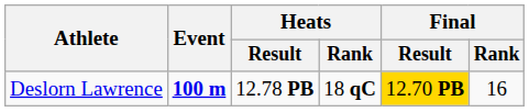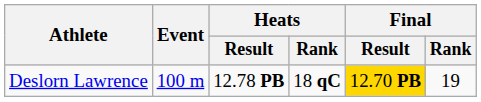 <table class="wikitable" style="font-size:90%">
 <tr>
 <th rowspan=2>Athlete</th>
 <th rowspan=2>Event</th>
 <th colspan=2>Heats</th>
 <th colspan=2>Final</th>
 </tr>
 <tr style="font-size:95%">
 <th>Result</th>
 <th>Rank</th>
 <th>Result</th>
 <th>Rank</th>
 </tr>
 <tr align=center>
 <td align=left><a href='#'>Deslorn Lawrence</a></td>
-<td align=left><strong><a href='#'>100 m</a></strong></td>
+<td align=left><a href='#'>100 m</a></td>
 <td>12.78 <strong>PB</strong></td>
 <td>18 <strong>qC</strong></td>
 <td style="background: gold;">12.70 <strong>PB</strong></td>
-<td>16</td>
+<td>19</td>
 </tr>
 </table>
